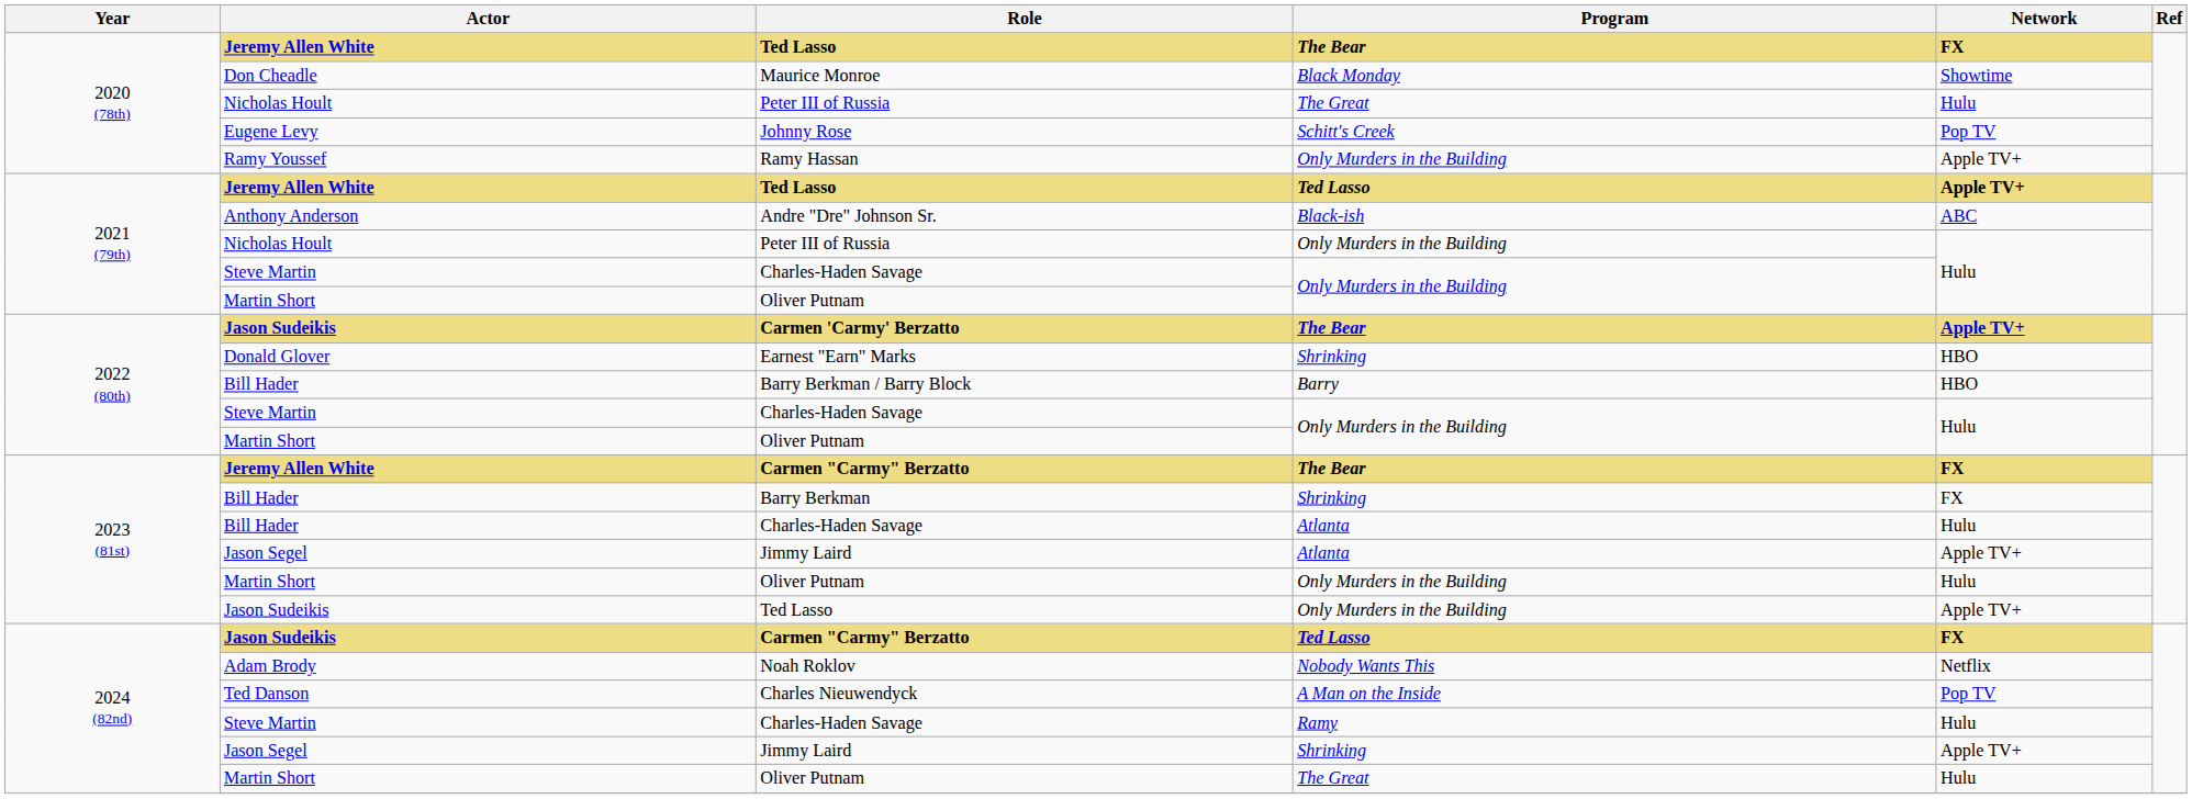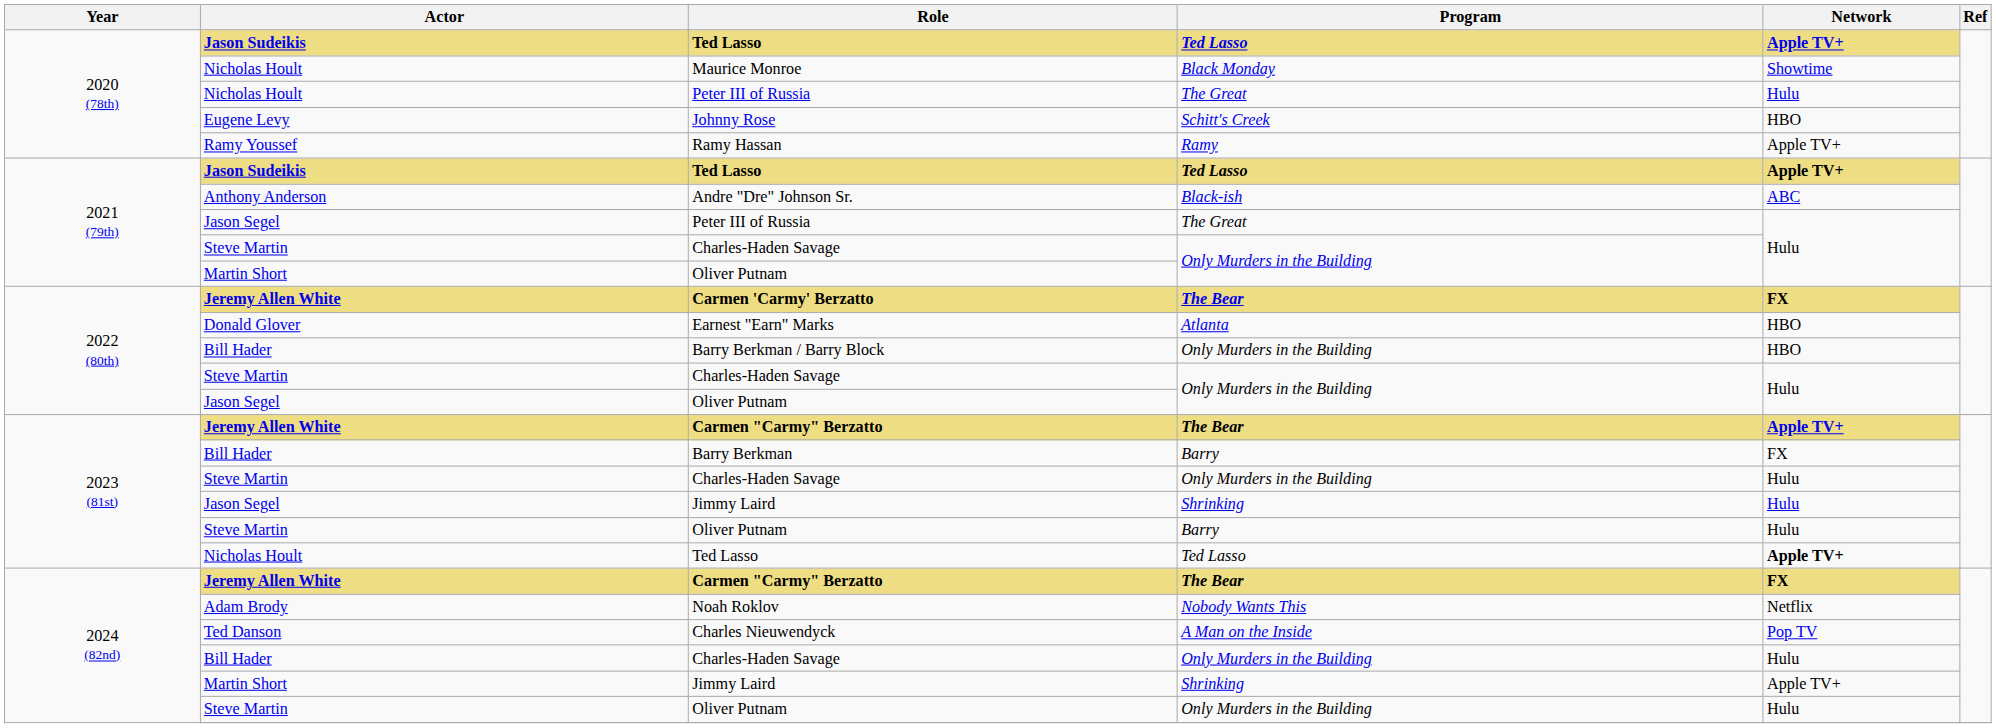 <table class="wikitable">
 <tr>
 <th style="width:10%;">Year</th>
 <th style="width:25%;">Actor</th>
 <th style="width:25%;">Role</th>
 <th style="width:30%;">Program</th>
 <th style="width:10%;">Network</th>
 <th style="width:5%;">Ref</th>
 </tr>
 <tr>
 <td rowspan="5" style="text-align:center;">2020 <br><small><a href='#'>(78th)</a></small></td>
-<td style="background:#EEDD82;"><strong><a href='#'>Jeremy Allen White</a> </strong></td>
+<td style="background:#EEDD82;"><strong><a href='#'>Jason Sudeikis</a> </strong></td>
 <td style="background:#EEDD82;"><strong>Ted Lasso</strong></td>
-<td style="background:#EEDD82;"><strong><em>The Bear</em></strong></td>
-<td style="background:#EEDD82;"><strong>FX</strong></td>
+<td style="background:#EEDD82;"><strong><em><a href='#'>Ted Lasso</a></em></strong></td>
+<td style="background:#EEDD82;"><strong><a href='#'>Apple TV+</a></strong></td>
 <td rowspan="5"></td>
 </tr>
 <tr>
-<td><a href='#'>Don Cheadle</a></td>
+<td><a href='#'>Nicholas Hoult</a></td>
 <td>Maurice Monroe</td>
 <td><em><a href='#'>Black Monday</a></em></td>
 <td><a href='#'>Showtime</a></td>
 </tr>
 <tr>
 <td><a href='#'>Nicholas Hoult</a></td>
 <td><a href='#'>Peter III of Russia</a></td>
 <td><em><a href='#'>The Great</a></em></td>
 <td><a href='#'>Hulu</a></td>
 </tr>
 <tr>
 <td><a href='#'>Eugene Levy</a></td>
 <td><a href='#'>Johnny Rose</a></td>
 <td><em><a href='#'>Schitt's Creek</a></em></td>
-<td><a href='#'>Pop TV</a></td>
+<td>HBO</td>
 </tr>
 <tr>
 <td><a href='#'>Ramy Youssef</a></td>
 <td>Ramy Hassan</td>
-<td><em><a href='#'>Only Murders in the Building</a></em></td>
+<td><em><a href='#'>Ramy</a></em></td>
 <td>Apple TV+</td>
 </tr>
 <tr>
 <td rowspan="5" style="text-align:center;">2021 <br><small><a href='#'>(79th)</a></small></td>
-<td style="background:#EEDD82;"><strong><a href='#'>Jeremy Allen White</a> </strong></td>
+<td style="background:#EEDD82;"><strong><a href='#'>Jason Sudeikis</a> </strong></td>
 <td style="background:#EEDD82;"><strong>Ted Lasso</strong></td>
 <td style="background:#EEDD82;"><strong><em>Ted Lasso</em></strong></td>
 <td style="background:#EEDD82;"><strong>Apple TV+</strong></td>
 <td rowspan="5"></td>
 </tr>
 <tr>
 <td><a href='#'>Anthony Anderson</a></td>
 <td>Andre "Dre" Johnson Sr.</td>
 <td><em><a href='#'>Black-ish</a></em></td>
 <td><a href='#'>ABC</a></td>
 </tr>
 <tr>
-<td><a href='#'>Nicholas Hoult</a></td>
+<td><a href='#'>Jason Segel</a></td>
 <td>Peter III of Russia</td>
-<td><em>Only Murders in the Building</em></td>
+<td><em>The Great</em></td>
 <td rowspan="3">Hulu</td>
 </tr>
 <tr>
 <td><a href='#'>Steve Martin</a></td>
 <td>Charles-Haden Savage</td>
 <td rowspan="2"><em><a href='#'>Only Murders in the Building</a></em></td>
 </tr>
 <tr>
 <td><a href='#'>Martin Short</a></td>
 <td>Oliver Putnam</td>
 </tr>
 <tr>
 <td rowspan="5" style="text-align:center;">2022 <br><small><a href='#'>(80th)</a></small></td>
-<td style="background:#EEDD82;"><strong><a href='#'>Jason Sudeikis</a> </strong></td>
+<td style="background:#EEDD82;"><strong><a href='#'>Jeremy Allen White</a> </strong></td>
 <td style="background:#EEDD82;"><strong>Carmen 'Carmy' Berzatto</strong></td>
 <td style="background:#EEDD82;"><strong><em><a href='#'>The Bear</a></em></strong></td>
-<td style="background:#EEDD82;"><strong><a href='#'>Apple TV+</a></strong></td>
+<td style="background:#EEDD82;"><strong>FX</strong></td>
 <td rowspan="5"></td>
 </tr>
 <tr>
 <td><a href='#'>Donald Glover</a></td>
 <td>Earnest "Earn" Marks</td>
-<td><em><a href='#'>Shrinking</a></em></td>
+<td><em><a href='#'>Atlanta</a></em></td>
 <td>HBO</td>
 </tr>
 <tr>
 <td><a href='#'>Bill Hader</a></td>
 <td>Barry Berkman / Barry Block</td>
-<td><em>Barry</em></td>
+<td><em>Only Murders in the Building</em></td>
 <td>HBO</td>
 </tr>
 <tr>
 <td><a href='#'>Steve Martin</a></td>
 <td>Charles-Haden Savage</td>
 <td rowspan="2"><em>Only Murders in the Building</em></td>
 <td rowspan="2">Hulu</td>
 </tr>
 <tr>
-<td><a href='#'>Martin Short</a></td>
+<td><a href='#'>Jason Segel</a></td>
 <td>Oliver Putnam</td>
 </tr>
 <tr>
 <td rowspan="6" style="text-align:center;">2023 <br><small><a href='#'>(81st)</a></small></td>
 <td style="background:#EEDD82;"><strong><a href='#'>Jeremy Allen White</a> </strong></td>
 <td style="background:#EEDD82;"><strong>Carmen "Carmy" Berzatto</strong></td>
 <td style="background:#EEDD82;"><strong><em>The Bear</em></strong></td>
-<td style="background:#EEDD82;"><strong>FX</strong></td>
+<td style="background:#EEDD82;"><strong><a href='#'>Apple TV+</a></strong></td>
 <td rowspan="6"></td>
 </tr>
 <tr>
 <td><a href='#'>Bill Hader</a></td>
 <td>Barry Berkman</td>
-<td><em><a href='#'>Shrinking</a></em></td>
+<td><em>Barry</em></td>
 <td>FX</td>
 </tr>
 <tr>
-<td><a href='#'>Bill Hader</a></td>
+<td><a href='#'>Steve Martin</a></td>
 <td>Charles-Haden Savage</td>
-<td><em><a href='#'>Atlanta</a></em></td>
+<td><em>Only Murders in the Building</em></td>
 <td>Hulu</td>
 </tr>
 <tr>
 <td><a href='#'>Jason Segel</a></td>
 <td>Jimmy Laird</td>
-<td><em><a href='#'>Atlanta</a></em></td>
-<td>Apple TV+</td>
+<td><em><a href='#'>Shrinking</a></em></td>
+<td><a href='#'>Hulu</a></td>
 </tr>
 <tr>
-<td><a href='#'>Martin Short</a></td>
+<td><a href='#'>Steve Martin</a></td>
 <td>Oliver Putnam</td>
-<td><em>Only Murders in the Building</em></td>
+<td><em>Barry</em></td>
 <td>Hulu</td>
 </tr>
 <tr>
-<td><a href='#'>Jason Sudeikis</a></td>
+<td><a href='#'>Nicholas Hoult</a></td>
 <td>Ted Lasso</td>
-<td><em>Only Murders in the Building</em></td>
-<td>Apple TV+</td>
+<td><em>Ted Lasso</em></td>
+<td><strong>Apple TV+</strong></td>
 </tr>
 <tr>
 <td rowspan="7" style="text-align:center;">2024 <br><small><a href='#'>(82nd)</a></small></td>
-<td style="background:#EEDD82;"><strong><a href='#'>Jason Sudeikis</a> </strong></td>
+<td style="background:#EEDD82;"><strong><a href='#'>Jeremy Allen White</a> </strong></td>
 <td style="background:#EEDD82;"><strong>Carmen "Carmy" Berzatto</strong></td>
-<td style="background:#EEDD82;"><strong><em><a href='#'>Ted Lasso</a></em></strong></td>
+<td style="background:#EEDD82;"><strong><em>The Bear</em></strong></td>
 <td style="background:#EEDD82;"><strong>FX</strong></td>
 <td rowspan="6"></td>
 </tr>
 <tr>
 <td><a href='#'>Adam Brody</a></td>
 <td>Noah Roklov</td>
 <td><em><a href='#'>Nobody Wants This</a></em></td>
 <td>Netflix</td>
 </tr>
 <tr>
 <td><a href='#'>Ted Danson</a></td>
 <td>Charles Nieuwendyck</td>
 <td><em><a href='#'>A Man on the Inside</a></em></td>
 <td><a href='#'>Pop TV</a></td>
 </tr>
 <tr>
-<td><a href='#'>Steve Martin</a></td>
+<td><a href='#'>Bill Hader</a></td>
 <td>Charles-Haden Savage</td>
-<td><em><a href='#'>Ramy</a></em></td>
+<td><em><a href='#'>Only Murders in the Building</a></em></td>
 <td>Hulu</td>
 </tr>
 <tr>
-<td><a href='#'>Jason Segel</a></td>
+<td><a href='#'>Martin Short</a></td>
 <td>Jimmy Laird</td>
 <td><em><a href='#'>Shrinking</a></em></td>
 <td>Apple TV+</td>
 </tr>
 <tr>
-<td><a href='#'>Martin Short</a></td>
+<td><a href='#'>Steve Martin</a></td>
 <td>Oliver Putnam</td>
-<td><em><a href='#'>The Great</a></em></td>
+<td><em>Only Murders in the Building</em></td>
 <td>Hulu</td>
 </tr>
 <tr>
 </tr>
 </table>
